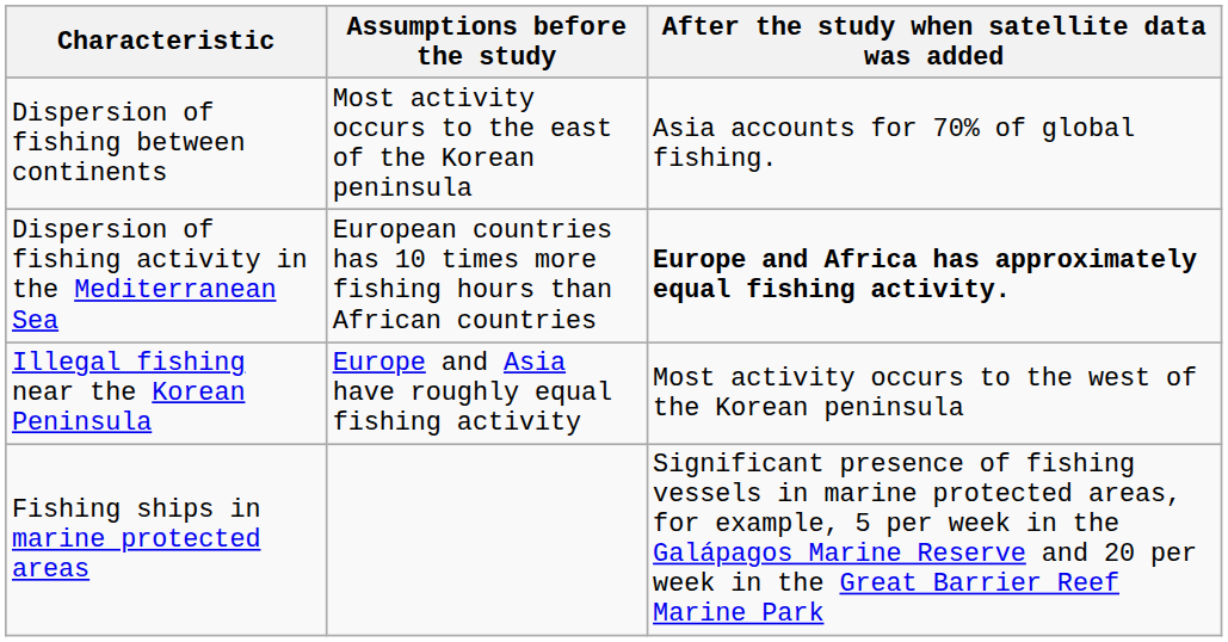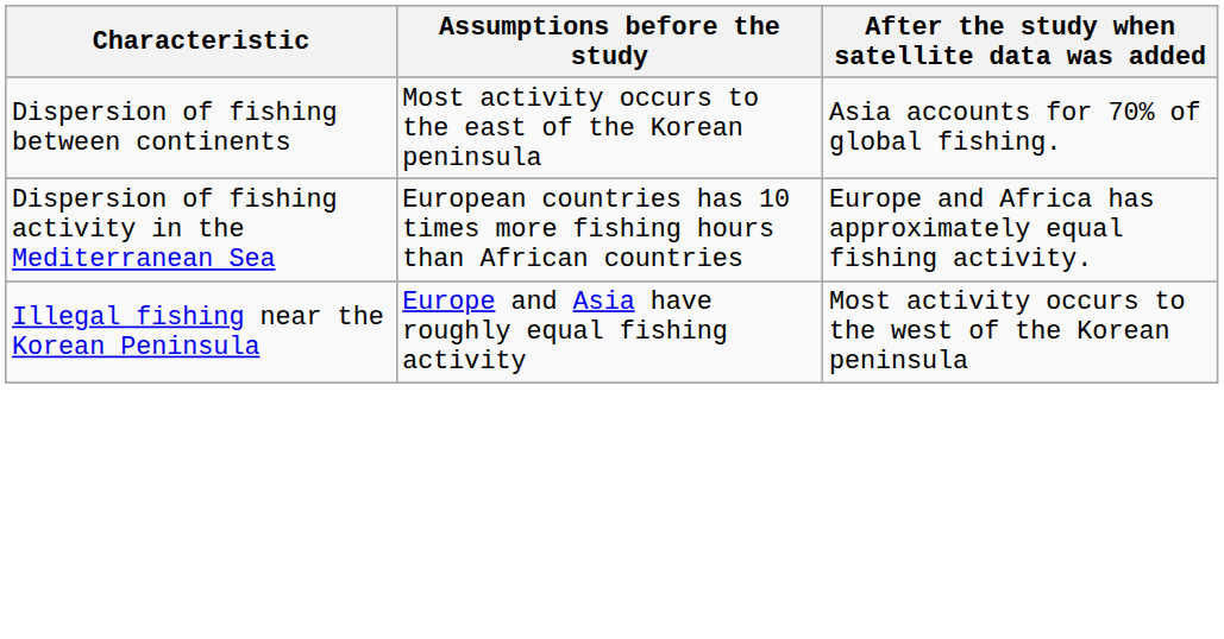 <table class="wikitable">
 <tr>
 <th>Characteristic</th>
 <th>Assumptions before the study</th>
 <th>After the study when satellite data was added</th>
 </tr>
 <tr>
 <td>Dispersion of fishing between continents</td>
 <td>Most activity occurs to the east of the Korean peninsula</td>
 <td>Asia accounts for 70% of global fishing.</td>
 </tr>
 <tr>
 <td>Dispersion of fishing activity in the <a href='#'>Mediterranean Sea</a></td>
 <td>European countries has 10 times more fishing hours than African countries</td>
-<td><strong>Europe and Africa has approximately equal fishing activity.</strong></td>
+<td>Europe and Africa has approximately equal fishing activity.</td>
 </tr>
 <tr>
 <td><a href='#'>Illegal fishing</a> near the <a href='#'>Korean Peninsula</a></td>
 <td><a href='#'>Europe</a> and <a href='#'>Asia</a> have roughly equal fishing activity</td>
 <td>Most activity occurs to the west of the Korean peninsula</td>
 </tr>
-<tr>
-<td>Fishing ships in <a href='#'>marine protected areas</a></td>
-<td></td>
-<td>Significant presence of fishing vessels in marine protected areas, for example, 5 per week in the <a href='#'>Galápagos Marine Reserve</a> and 20 per week in the <a href='#'>Great Barrier Reef Marine Park</a></td>
-</tr>
 </table>
